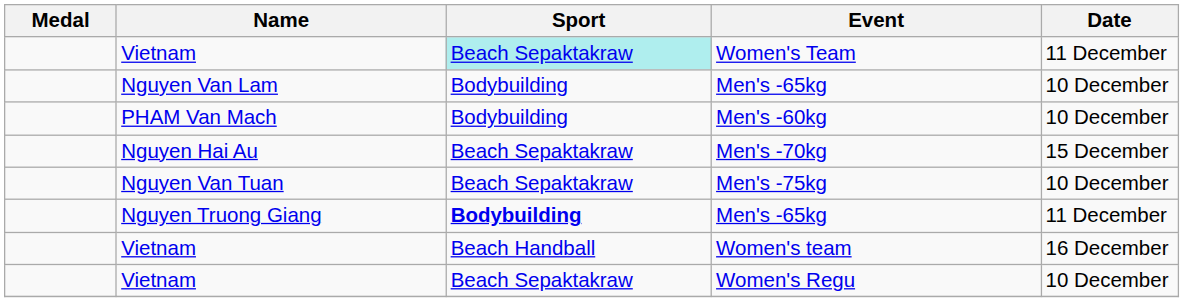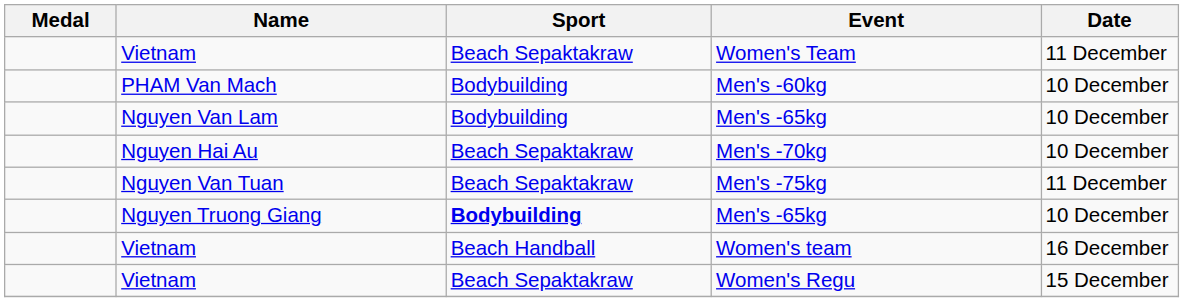 <table class="wikitable sortable" style="font-size:100%">
 <tr>
 <th width="80">Medal</th>
 <th width="250">Name</th>
 <th width="200">Sport</th>
 <th width="250">Event</th>
 <th width="100">Date</th>
 </tr>
 <tr>
 <td></td>
 <td><a href='#'>Vietnam</a></td>
-<td style="background: paleturquoise;"><a href='#'>Beach Sepaktakraw</a></td>
+<td><a href='#'>Beach Sepaktakraw</a></td>
 <td><a href='#'>Women's Team</a></td>
 <td>11 December</td>
+</tr>
+<tr>
+<td></td>
+<td><a href='#'>PHAM Van Mach</a></td>
+<td><a href='#'>Bodybuilding</a></td>
+<td><a href='#'>Men's -60kg</a></td>
+<td>10 December</td>
 </tr>
 <tr>
 <td></td>
 <td><a href='#'>Nguyen Van Lam</a></td>
 <td><a href='#'>Bodybuilding</a></td>
 <td><a href='#'>Men's -65kg</a></td>
 <td>10 December</td>
 </tr>
 <tr>
 <td></td>
-<td><a href='#'>PHAM Van Mach</a></td>
-<td><a href='#'>Bodybuilding</a></td>
-<td><a href='#'>Men's -60kg</a></td>
-<td>10 December</td>
-</tr>
-<tr>
-<td></td>
 <td><a href='#'>Nguyen Hai Au</a></td>
 <td><a href='#'>Beach Sepaktakraw</a></td>
 <td><a href='#'>Men's -70kg</a></td>
-<td>15 December</td>
+<td>10 December</td>
 </tr>
 <tr>
 <td></td>
 <td><a href='#'>Nguyen Van Tuan</a></td>
 <td><a href='#'>Beach Sepaktakraw</a></td>
 <td><a href='#'>Men's -75kg</a></td>
-<td>10 December</td>
+<td>11 December</td>
 </tr>
 <tr>
 <td></td>
 <td><a href='#'>Nguyen Truong Giang</a></td>
 <td><strong><a href='#'>Bodybuilding</a></strong></td>
 <td><a href='#'>Men's -65kg</a></td>
-<td>11 December</td>
+<td>10 December</td>
 </tr>
 <tr>
 <td></td>
 <td><a href='#'>Vietnam</a></td>
 <td><a href='#'>Beach Handball</a></td>
 <td><a href='#'>Women's team</a></td>
 <td>16 December</td>
 </tr>
 <tr>
 <td></td>
 <td><a href='#'>Vietnam</a></td>
 <td><a href='#'>Beach Sepaktakraw</a></td>
 <td><a href='#'>Women's Regu</a></td>
-<td>10 December</td>
+<td>15 December</td>
 </tr>
 <tr>
 </tr>
 </table>
